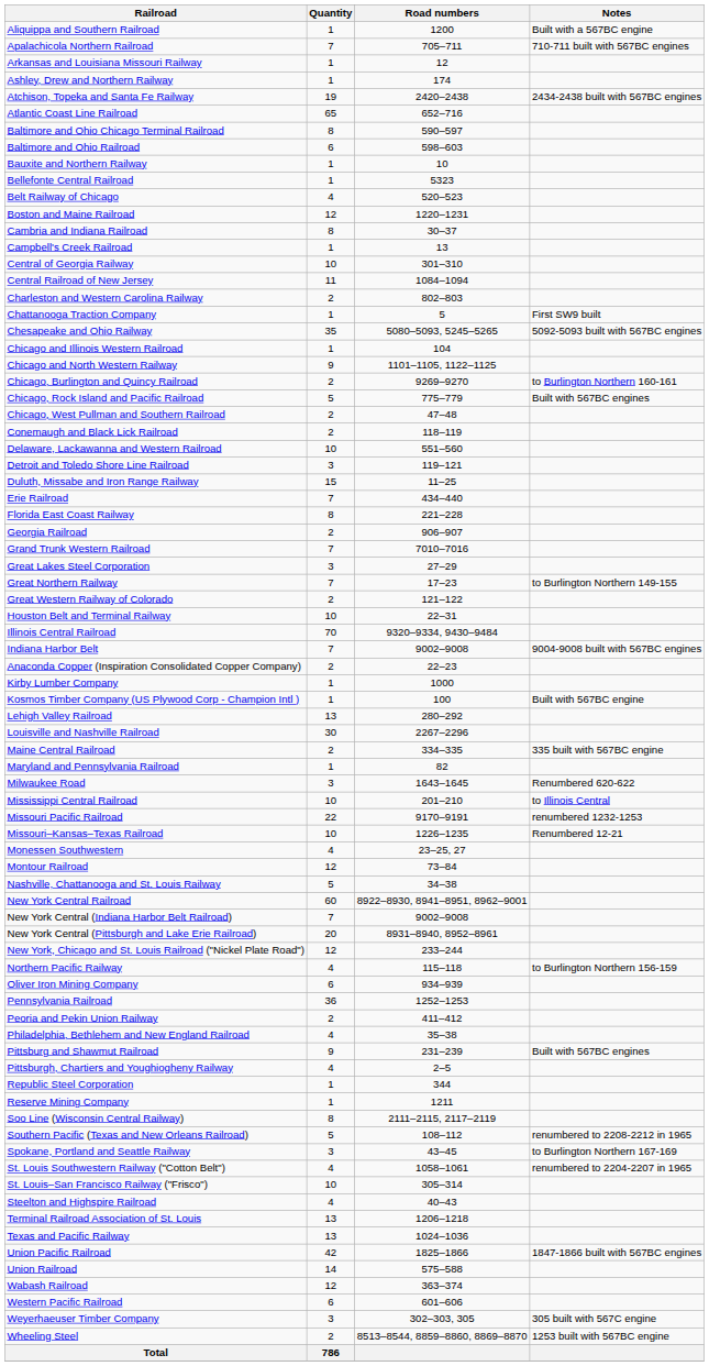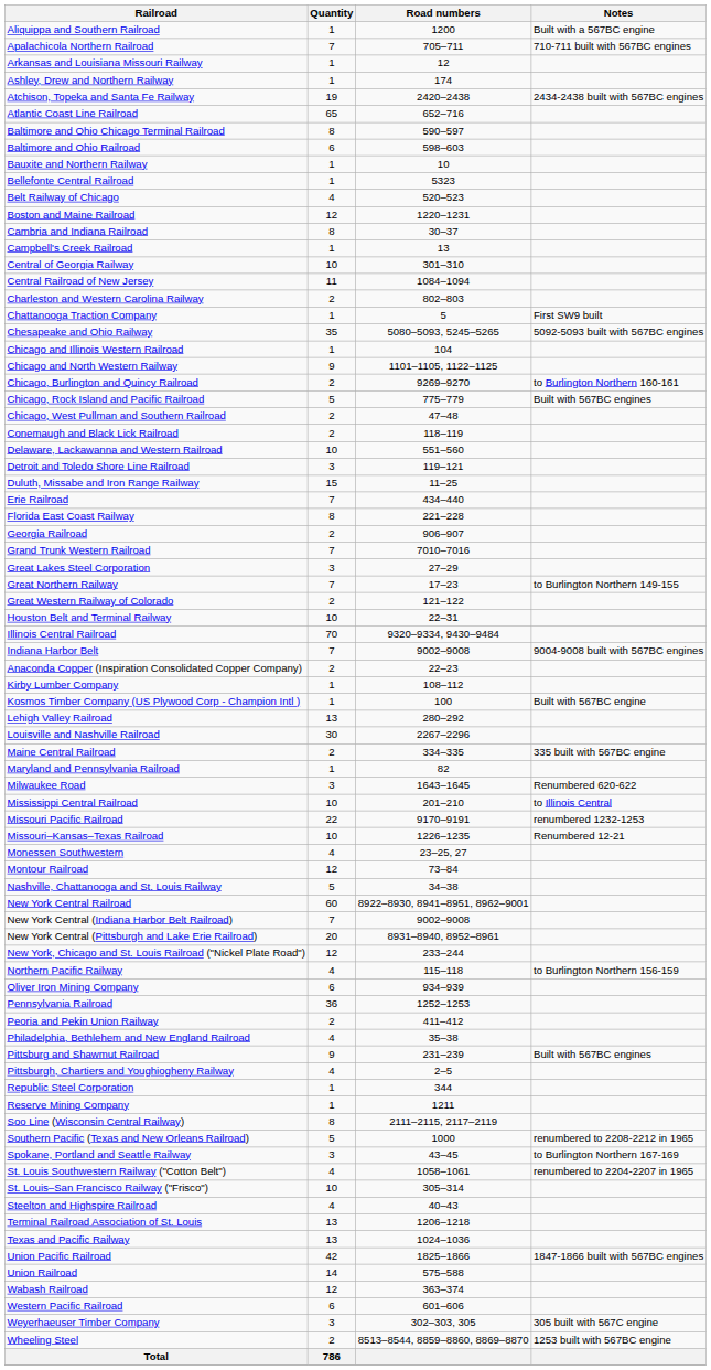 <table class="sortable wikitable">
 <tr>
 <th>Railroad</th>
 <th>Quantity</th>
 <th>Road numbers</th>
 <th>Notes</th>
 </tr>
 <tr>
 <td><a href='#'>Aliquippa and Southern Railroad</a></td>
 <td style="text-align:center;">1</td>
 <td style="text-align:center;">1200</td>
 <td>Built with a 567BC engine</td>
 </tr>
 <tr>
 <td><a href='#'>Apalachicola Northern Railroad</a></td>
 <td style="text-align:center;">7</td>
 <td style="text-align:center;">705–711</td>
 <td>710-711 built with 567BC engines</td>
 </tr>
 <tr>
 <td><a href='#'>Arkansas and Louisiana Missouri Railway</a></td>
 <td style="text-align:center;">1</td>
 <td style="text-align:center;">12</td>
 <td></td>
 </tr>
 <tr>
 <td><a href='#'>Ashley, Drew and Northern Railway</a></td>
 <td style="text-align:center;">1</td>
 <td style="text-align:center;">174</td>
 <td></td>
 </tr>
 <tr>
 <td><a href='#'>Atchison, Topeka and Santa Fe Railway</a></td>
 <td style="text-align:center;">19</td>
 <td style="text-align:center;">2420–2438</td>
 <td>2434-2438 built with 567BC engines</td>
 </tr>
 <tr>
 <td><a href='#'>Atlantic Coast Line Railroad</a></td>
 <td style="text-align:center;">65</td>
 <td style="text-align:center;">652–716</td>
 <td></td>
 </tr>
 <tr>
 <td><a href='#'>Baltimore and Ohio Chicago Terminal Railroad</a></td>
 <td style="text-align:center;">8</td>
 <td style="text-align:center;">590–597</td>
 <td></td>
 </tr>
 <tr>
 <td><a href='#'>Baltimore and Ohio Railroad</a></td>
 <td style="text-align:center;">6</td>
 <td style="text-align:center;">598–603</td>
 <td></td>
 </tr>
 <tr>
 <td><a href='#'>Bauxite and Northern Railway</a></td>
 <td style="text-align:center;">1</td>
 <td style="text-align:center;">10</td>
 <td></td>
 </tr>
 <tr>
 <td><a href='#'>Bellefonte Central Railroad</a></td>
 <td style="text-align:center;">1</td>
 <td style="text-align:center;">5323</td>
 <td></td>
 </tr>
 <tr>
 <td><a href='#'>Belt Railway of Chicago</a></td>
 <td style="text-align:center;">4</td>
 <td style="text-align:center;">520–523</td>
 <td></td>
 </tr>
 <tr>
 <td><a href='#'>Boston and Maine Railroad</a></td>
 <td style="text-align:center;">12</td>
 <td style="text-align:center;">1220–1231</td>
 <td></td>
 </tr>
 <tr>
 <td><a href='#'>Cambria and Indiana Railroad</a></td>
 <td style="text-align:center;">8</td>
 <td style="text-align:center;">30–37</td>
 <td></td>
 </tr>
 <tr>
 <td><a href='#'>Campbell's Creek Railroad</a></td>
 <td style="text-align:center;">1</td>
 <td style="text-align:center;">13</td>
 <td></td>
 </tr>
 <tr>
 <td><a href='#'>Central of Georgia Railway</a></td>
 <td style="text-align:center;">10</td>
 <td style="text-align:center;">301–310</td>
 <td></td>
 </tr>
 <tr>
 <td><a href='#'>Central Railroad of New Jersey</a></td>
 <td style="text-align:center;">11</td>
 <td style="text-align:center;">1084–1094</td>
 <td></td>
 </tr>
 <tr>
 <td><a href='#'>Charleston and Western Carolina Railway</a></td>
 <td style="text-align:center;">2</td>
 <td style="text-align:center;">802–803</td>
 <td></td>
 </tr>
 <tr>
 <td><a href='#'>Chattanooga Traction Company</a></td>
 <td style="text-align:center;">1</td>
 <td style="text-align:center;">5</td>
 <td>First SW9 built</td>
 </tr>
 <tr>
 <td><a href='#'>Chesapeake and Ohio Railway</a></td>
 <td style="text-align:center;">35</td>
 <td style="text-align:center;">5080–5093, 5245–5265</td>
 <td>5092-5093 built with 567BC engines</td>
 </tr>
 <tr>
 <td><a href='#'>Chicago and Illinois Western Railroad</a></td>
 <td style="text-align:center;">1</td>
 <td style="text-align:center;">104</td>
 <td></td>
 </tr>
 <tr>
 <td><a href='#'>Chicago and North Western Railway</a></td>
 <td style="text-align:center;">9</td>
 <td style="text-align:center;">1101–1105, 1122–1125</td>
 <td></td>
 </tr>
 <tr>
 <td><a href='#'>Chicago, Burlington and Quincy Railroad</a></td>
 <td style="text-align:center;">2</td>
 <td style="text-align:center;">9269–9270</td>
 <td>to <a href='#'>Burlington Northern</a> 160-161</td>
 </tr>
 <tr>
 <td><a href='#'>Chicago, Rock Island and Pacific Railroad</a></td>
 <td style="text-align:center;">5</td>
 <td style="text-align:center;">775–779</td>
 <td>Built with 567BC engines</td>
 </tr>
 <tr>
 <td><a href='#'>Chicago, West Pullman and Southern Railroad</a></td>
 <td style="text-align:center;">2</td>
 <td style="text-align:center;">47–48</td>
 <td></td>
 </tr>
 <tr>
 <td><a href='#'>Conemaugh and Black Lick Railroad</a></td>
 <td style="text-align:center;">2</td>
 <td style="text-align:center;">118–119</td>
 <td></td>
 </tr>
 <tr>
 <td><a href='#'>Delaware, Lackawanna and Western Railroad</a></td>
 <td style="text-align:center;">10</td>
 <td style="text-align:center;">551–560</td>
 <td></td>
 </tr>
 <tr>
 <td><a href='#'>Detroit and Toledo Shore Line Railroad</a></td>
 <td style="text-align:center;">3</td>
 <td style="text-align:center;">119–121</td>
 <td></td>
 </tr>
 <tr>
 <td><a href='#'>Duluth, Missabe and Iron Range Railway</a></td>
 <td style="text-align:center;">15</td>
 <td style="text-align:center;">11–25</td>
 <td></td>
 </tr>
 <tr>
 <td><a href='#'>Erie Railroad</a></td>
 <td style="text-align:center;">7</td>
 <td style="text-align:center;">434–440</td>
 <td></td>
 </tr>
 <tr>
 <td><a href='#'>Florida East Coast Railway</a></td>
 <td style="text-align:center;">8</td>
 <td style="text-align:center;">221–228</td>
 <td></td>
 </tr>
 <tr>
 <td><a href='#'>Georgia Railroad</a></td>
 <td style="text-align:center;">2</td>
 <td style="text-align:center;">906–907</td>
 <td></td>
 </tr>
 <tr>
 <td><a href='#'>Grand Trunk Western Railroad</a></td>
 <td style="text-align:center;">7</td>
 <td style="text-align:center;">7010–7016</td>
 <td></td>
 </tr>
 <tr>
 <td><a href='#'>Great Lakes Steel Corporation</a></td>
 <td style="text-align:center;">3</td>
 <td style="text-align:center;">27–29</td>
 <td></td>
 </tr>
 <tr>
 <td><a href='#'>Great Northern Railway</a></td>
 <td style="text-align:center;">7</td>
 <td style="text-align:center;">17–23</td>
 <td>to Burlington Northern 149-155</td>
 </tr>
 <tr>
 <td><a href='#'>Great Western Railway of Colorado</a></td>
 <td style="text-align:center;">2</td>
 <td style="text-align:center;">121–122</td>
 <td></td>
 </tr>
 <tr>
 <td><a href='#'>Houston Belt and Terminal Railway</a></td>
 <td style="text-align:center;">10</td>
 <td style="text-align:center;">22–31</td>
 <td></td>
 </tr>
 <tr>
 <td><a href='#'>Illinois Central Railroad</a></td>
 <td style="text-align:center;">70</td>
 <td style="text-align:center;">9320–9334, 9430–9484</td>
 <td></td>
 </tr>
 <tr>
 <td><a href='#'>Indiana Harbor Belt</a></td>
 <td style="text-align:center;">7</td>
 <td style="text-align:center;">9002–9008</td>
 <td>9004-9008 built with 567BC engines</td>
 </tr>
 <tr>
 <td><a href='#'>Anaconda Copper</a> (Inspiration Consolidated Copper Company)</td>
 <td style="text-align:center;">2</td>
 <td style="text-align:center;">22–23</td>
 <td></td>
 </tr>
 <tr>
 <td><a href='#'>Kirby Lumber Company</a></td>
 <td style="text-align:center;">1</td>
-<td style="text-align:center;">1000</td>
+<td style="text-align:center;">108–112</td>
 <td></td>
 </tr>
 <tr>
 <td><a href='#'>Kosmos Timber Company (US Plywood Corp - Champion Intl )</a></td>
 <td style="text-align:center;">1</td>
 <td style="text-align:center;">100</td>
 <td>Built with 567BC engine</td>
 </tr>
 <tr>
 <td><a href='#'>Lehigh Valley Railroad</a></td>
 <td style="text-align:center;">13</td>
 <td style="text-align:center;">280–292</td>
 <td></td>
 </tr>
 <tr>
 <td><a href='#'>Louisville and Nashville Railroad</a></td>
 <td style="text-align:center;">30</td>
 <td style="text-align:center;">2267–2296</td>
 <td></td>
 </tr>
 <tr>
 <td><a href='#'>Maine Central Railroad</a></td>
 <td style="text-align:center;">2</td>
 <td style="text-align:center;">334–335</td>
 <td>335 built with 567BC engine</td>
 </tr>
 <tr )>
 <td><a href='#'>Maryland and Pennsylvania Railroad</a></td>
 <td style="text-align:center;">1</td>
 <td style="text-align:center;">82</td>
 <td></td>
 </tr>
 <tr>
 <td><a href='#'>Milwaukee Road</a></td>
 <td style="text-align:center;">3</td>
 <td style="text-align:center;">1643–1645</td>
 <td>Renumbered 620-622</td>
 </tr>
 <tr>
 <td><a href='#'>Mississippi Central Railroad</a></td>
 <td style="text-align:center;">10</td>
 <td style="text-align:center;">201–210</td>
 <td>to <a href='#'>Illinois Central</a></td>
 </tr>
 <tr>
 <td><a href='#'>Missouri Pacific Railroad</a></td>
 <td style="text-align:center;">22</td>
 <td style="text-align:center;">9170–9191</td>
 <td>renumbered 1232-1253</td>
 </tr>
 <tr>
 <td><a href='#'>Missouri–Kansas–Texas Railroad</a></td>
 <td style="text-align:center;">10</td>
 <td style="text-align:center;">1226–1235</td>
 <td>Renumbered 12-21</td>
 </tr>
 <tr>
 <td><a href='#'>Monessen Southwestern</a></td>
 <td style="text-align:center;">4</td>
 <td style="text-align:center;">23–25, 27</td>
 <td></td>
 </tr>
 <tr>
 <td><a href='#'>Montour Railroad</a></td>
 <td style="text-align:center;">12</td>
 <td style="text-align:center;">73–84</td>
 <td></td>
 </tr>
 <tr>
 <td><a href='#'>Nashville, Chattanooga and St. Louis Railway</a></td>
 <td style="text-align:center;">5</td>
 <td style="text-align:center;">34–38</td>
 <td></td>
 </tr>
 <tr>
 <td><a href='#'>New York Central Railroad</a></td>
 <td style="text-align:center;">60</td>
 <td style="text-align:center;">8922–8930, 8941–8951, 8962–9001</td>
 <td></td>
 </tr>
 <tr>
 <td>New York Central (<a href='#'>Indiana Harbor Belt Railroad</a>)</td>
 <td style="text-align:center;">7</td>
 <td style="text-align:center;">9002–9008</td>
 <td></td>
 </tr>
 <tr>
 <td>New York Central (<a href='#'>Pittsburgh and Lake Erie Railroad</a>)</td>
 <td style="text-align:center;">20</td>
 <td style="text-align:center;">8931–8940, 8952–8961</td>
 <td></td>
 </tr>
 <tr>
 <td><a href='#'>New York, Chicago and St. Louis Railroad</a> ("Nickel Plate Road")</td>
 <td style="text-align:center;">12</td>
 <td style="text-align:center;">233–244</td>
 <td></td>
 </tr>
 <tr>
 <td><a href='#'>Northern Pacific Railway</a></td>
 <td style="text-align:center;">4</td>
 <td style="text-align:center;">115–118</td>
 <td>to Burlington Northern 156-159</td>
 </tr>
 <tr>
 <td><a href='#'>Oliver Iron Mining Company</a></td>
 <td style="text-align:center;">6</td>
 <td style="text-align:center;">934–939</td>
 <td></td>
 </tr>
 <tr>
 <td><a href='#'>Pennsylvania Railroad</a></td>
 <td style="text-align:center;">36</td>
 <td style="text-align:center;">1252–1253</td>
 <td></td>
 </tr>
 <tr>
 <td><a href='#'>Peoria and Pekin Union Railway</a></td>
 <td style="text-align:center;">2</td>
 <td style="text-align:center;">411–412</td>
 <td></td>
 </tr>
 <tr>
 <td><a href='#'>Philadelphia, Bethlehem and New England Railroad</a></td>
 <td style="text-align:center;">4</td>
 <td style="text-align:center;">35–38</td>
 <td></td>
 </tr>
 <tr>
 <td><a href='#'>Pittsburg and Shawmut Railroad</a></td>
 <td style="text-align:center;">9</td>
 <td style="text-align:center;">231–239</td>
 <td>Built with 567BC engines</td>
 </tr>
 <tr>
 <td><a href='#'>Pittsburgh, Chartiers and Youghiogheny Railway</a></td>
 <td style="text-align:center;">4</td>
 <td style="text-align:center;">2–5</td>
 <td></td>
 </tr>
 <tr>
 <td><a href='#'>Republic Steel Corporation</a></td>
 <td style="text-align:center;">1</td>
 <td style="text-align:center;">344</td>
 <td></td>
 </tr>
 <tr>
 <td><a href='#'>Reserve Mining Company</a></td>
 <td style="text-align:center;">1</td>
 <td style="text-align:center;">1211</td>
 <td></td>
 </tr>
 <tr>
 <td><a href='#'>Soo Line</a> (<a href='#'>Wisconsin Central Railway</a>)</td>
 <td style="text-align:center;">8</td>
 <td style="text-align:center;">2111–2115, 2117–2119</td>
 <td></td>
 </tr>
 <tr>
 <td><a href='#'>Southern Pacific</a> (<a href='#'>Texas and New Orleans Railroad</a>)</td>
 <td style="text-align:center;">5</td>
-<td style="text-align:center;">108–112</td>
+<td style="text-align:center;">1000</td>
 <td>renumbered to 2208-2212 in 1965</td>
 </tr>
 <tr>
 <td><a href='#'>Spokane, Portland and Seattle Railway</a></td>
 <td style="text-align:center;">3</td>
 <td style="text-align:center;">43–45</td>
 <td>to Burlington Northern 167-169</td>
 </tr>
 <tr>
 <td><a href='#'>St. Louis Southwestern Railway</a> ("Cotton Belt")</td>
 <td style="text-align:center;">4</td>
 <td style="text-align:center;">1058–1061</td>
 <td>renumbered to 2204-2207 in 1965</td>
 </tr>
 <tr>
 <td><a href='#'>St. Louis–San Francisco Railway</a> ("Frisco")</td>
 <td style="text-align:center;">10</td>
 <td style="text-align:center;">305–314</td>
 <td></td>
 </tr>
 <tr>
 <td><a href='#'>Steelton and Highspire Railroad</a></td>
 <td style="text-align:center;">4</td>
 <td style="text-align:center;">40–43</td>
 <td></td>
 </tr>
 <tr>
 <td><a href='#'>Terminal Railroad Association of St. Louis</a></td>
 <td style="text-align:center;">13</td>
 <td style="text-align:center;">1206–1218</td>
 <td></td>
 </tr>
 <tr>
 <td><a href='#'>Texas and Pacific Railway</a></td>
 <td style="text-align:center;">13</td>
 <td style="text-align:center;">1024–1036</td>
 <td></td>
 </tr>
 <tr>
 <td><a href='#'>Union Pacific Railroad</a></td>
 <td style="text-align:center;">42</td>
 <td style="text-align:center;">1825–1866</td>
 <td>1847-1866 built with 567BC engines</td>
 </tr>
 <tr>
 <td><a href='#'>Union Railroad</a></td>
 <td style="text-align:center;">14</td>
 <td style="text-align:center;">575–588</td>
 <td></td>
 </tr>
 <tr>
 <td><a href='#'>Wabash Railroad</a></td>
 <td style="text-align:center;">12</td>
 <td style="text-align:center;">363–374</td>
 <td></td>
 </tr>
 <tr>
 <td><a href='#'>Western Pacific Railroad</a></td>
 <td style="text-align:center;">6</td>
 <td style="text-align:center;">601–606</td>
 <td></td>
 </tr>
 <tr>
 <td><a href='#'>Weyerhaeuser Timber Company</a></td>
 <td style="text-align:center;">3</td>
 <td style="text-align:center;">302–303, 305</td>
 <td>305 built with 567C engine</td>
 </tr>
 <tr>
 <td><a href='#'>Wheeling Steel</a></td>
 <td style="text-align:center;">2</td>
 <td style="text-align:center;">8513–8544, 8859–8860, 8869–8870</td>
 <td>1253 built with 567BC engine</td>
 </tr>
 <tr>
 <th>Total</th>
 <th>786</th>
 <th></th>
 <th></th>
 </tr>
 <tr>
 </tr>
 </table>
